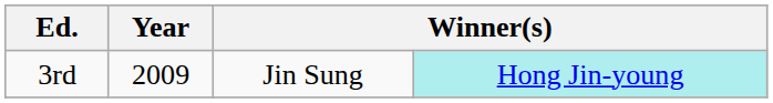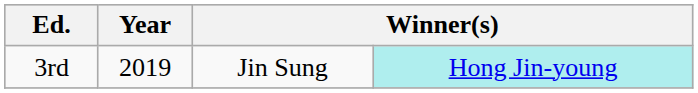 <table class="wikitable" style="text-align: center">
 <tr>
 <th width="50">Ed.</th>
 <th width="50">Year</th>
 <th colspan="3" width="300">Winner(s)</th>
 </tr>
 <tr>
 <td>3rd</td>
-<td>2009</td>
+<td>2019</td>
 <td>Jin Sung</td>
 <td style="background: paleturquoise;"><a href='#'>Hong Jin-young</a></td>
 </tr>
 </table>
